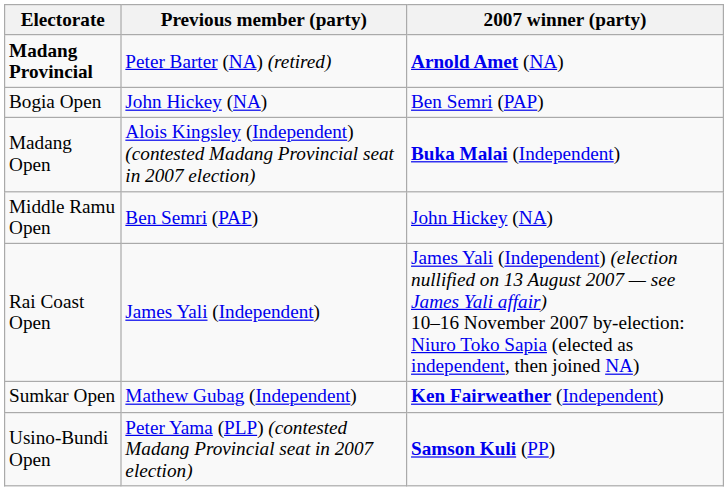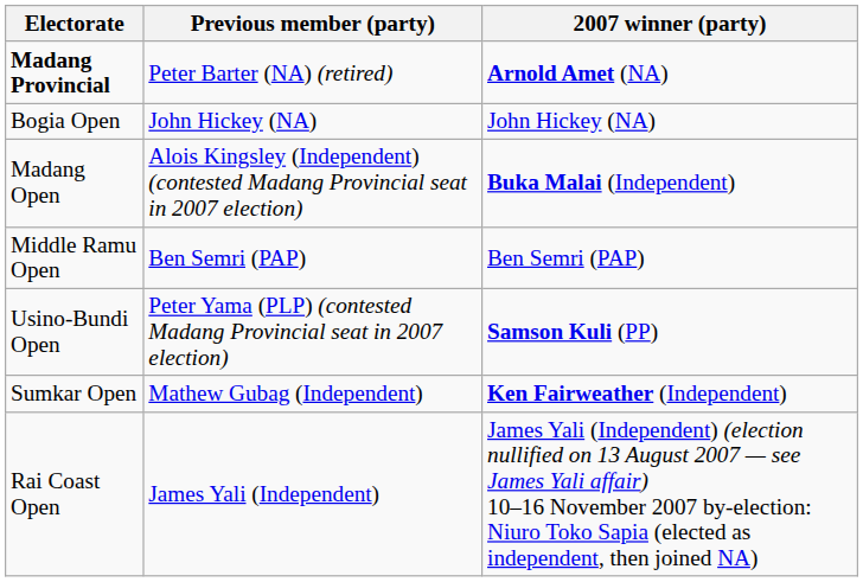 <table class="wikitable" style="text-align: left;" width="600">
 <tr>
 <th>Electorate</th>
 <th>Previous member (party)</th>
 <th>2007 winner (party)</th>
 </tr>
 <tr>
 <td><strong>Madang Provincial</strong></td>
 <td><a href='#'>Peter Barter</a> (<a href='#'>NA</a>) <em>(retired)</em> </td>
 <td><strong><a href='#'>Arnold Amet</a></strong> (<a href='#'>NA</a>) </td>
 </tr>
 <tr>
 <td>Bogia Open</td>
 <td><a href='#'>John Hickey</a> (<a href='#'>NA</a>)</td>
-<td><a href='#'>Ben Semri</a> (<a href='#'>PAP</a>) </td>
+<td><a href='#'>John Hickey</a> (<a href='#'>NA</a>) </td>
 </tr>
 <tr>
 <td>Madang Open</td>
 <td><a href='#'>Alois Kingsley</a> (<a href='#'>Independent</a>) <em>(contested Madang Provincial seat in 2007 election)</em> </td>
 <td><strong><a href='#'>Buka Malai</a></strong> (<a href='#'>Independent</a>) </td>
 </tr>
 <tr>
 <td>Middle Ramu Open</td>
 <td><a href='#'>Ben Semri</a> (<a href='#'>PAP</a>)</td>
-<td><a href='#'>John Hickey</a> (<a href='#'>NA</a>) </td>
+<td><a href='#'>Ben Semri</a> (<a href='#'>PAP</a>) </td>
 </tr>
 <tr>
-<td>Rai Coast Open</td>
-<td><a href='#'>James Yali</a> (<a href='#'>Independent</a>)</td>
-<td><a href='#'>James Yali</a> (<a href='#'>Independent</a>)  <em>(election nullified on 13 August 2007 — see <a href='#'>James Yali affair</a>)</em><br>10–16 November 2007 by-election: <a href='#'>Niuro Toko Sapia</a> (elected as <a href='#'>independent</a>, then joined <a href='#'>NA</a>)</td>
+<td>Usino-Bundi Open</td>
+<td><a href='#'>Peter Yama</a> (<a href='#'>PLP</a>)<em> (contested Madang Provincial seat in 2007 election)</em> </td>
+<td><strong><a href='#'>Samson Kuli</a></strong> (<a href='#'>PP</a>) </td>
 </tr>
 <tr>
 <td>Sumkar Open</td>
 <td><a href='#'>Mathew Gubag</a> (<a href='#'>Independent</a>)</td>
 <td><strong><a href='#'>Ken Fairweather</a></strong> (<a href='#'>Independent</a>) </td>
 </tr>
 <tr>
-<td>Usino-Bundi Open</td>
-<td><a href='#'>Peter Yama</a> (<a href='#'>PLP</a>)<em> (contested Madang Provincial seat in 2007 election)</em> </td>
-<td><strong><a href='#'>Samson Kuli</a></strong> (<a href='#'>PP</a>) </td>
+<td>Rai Coast Open</td>
+<td><a href='#'>James Yali</a> (<a href='#'>Independent</a>)</td>
+<td><a href='#'>James Yali</a> (<a href='#'>Independent</a>)  <em>(election nullified on 13 August 2007 — see <a href='#'>James Yali affair</a>)</em><br>10–16 November 2007 by-election: <a href='#'>Niuro Toko Sapia</a> (elected as <a href='#'>independent</a>, then joined <a href='#'>NA</a>)</td>
 </tr>
 </table>
